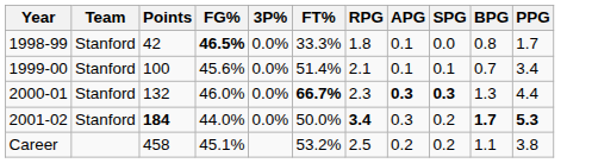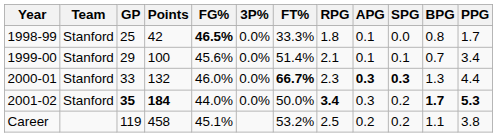 <table class="wikitable">
 <tr>
 <th>Year</th>
 <th>Team</th>
+<th>GP</th>
 <th>Points</th>
 <th>FG%</th>
 <th>3P%</th>
 <th>FT%</th>
 <th>RPG</th>
 <th>APG</th>
 <th>SPG</th>
 <th>BPG</th>
 <th>PPG</th>
 </tr>
 <tr>
 <td>1998-99</td>
 <td>Stanford</td>
+<td>25</td>
 <td>42</td>
 <td><strong>46.5%</strong></td>
 <td>0.0%</td>
 <td>33.3%</td>
 <td>1.8</td>
 <td>0.1</td>
 <td>0.0</td>
 <td>0.8</td>
 <td>1.7</td>
 </tr>
 <tr>
 <td>1999-00</td>
 <td>Stanford</td>
+<td>29</td>
 <td>100</td>
 <td>45.6%</td>
 <td>0.0%</td>
 <td>51.4%</td>
 <td>2.1</td>
 <td>0.1</td>
 <td>0.1</td>
 <td>0.7</td>
 <td>3.4</td>
 </tr>
 <tr>
 <td>2000-01</td>
 <td>Stanford</td>
+<td>33</td>
 <td>132</td>
 <td>46.0%</td>
 <td>0.0%</td>
 <td><strong>66.7%</strong></td>
 <td>2.3</td>
 <td><strong>0.3</strong></td>
 <td><strong>0.3</strong></td>
 <td>1.3</td>
 <td>4.4</td>
 </tr>
 <tr>
 <td>2001-02</td>
 <td>Stanford</td>
+<td><strong>35</strong></td>
 <td><strong>184</strong></td>
 <td>44.0%</td>
 <td>0.0%</td>
 <td>50.0%</td>
 <td><strong>3.4</strong></td>
 <td>0.3</td>
 <td>0.2</td>
 <td><strong>1.7</strong></td>
 <td><strong>5.3</strong></td>
 </tr>
 <tr>
 <td>Career</td>
 <td></td>
+<td>119</td>
 <td>458</td>
 <td>45.1%</td>
 <td></td>
 <td>53.2%</td>
 <td>2.5</td>
 <td>0.2</td>
 <td>0.2</td>
 <td>1.1</td>
 <td>3.8</td>
 </tr>
 </table>
